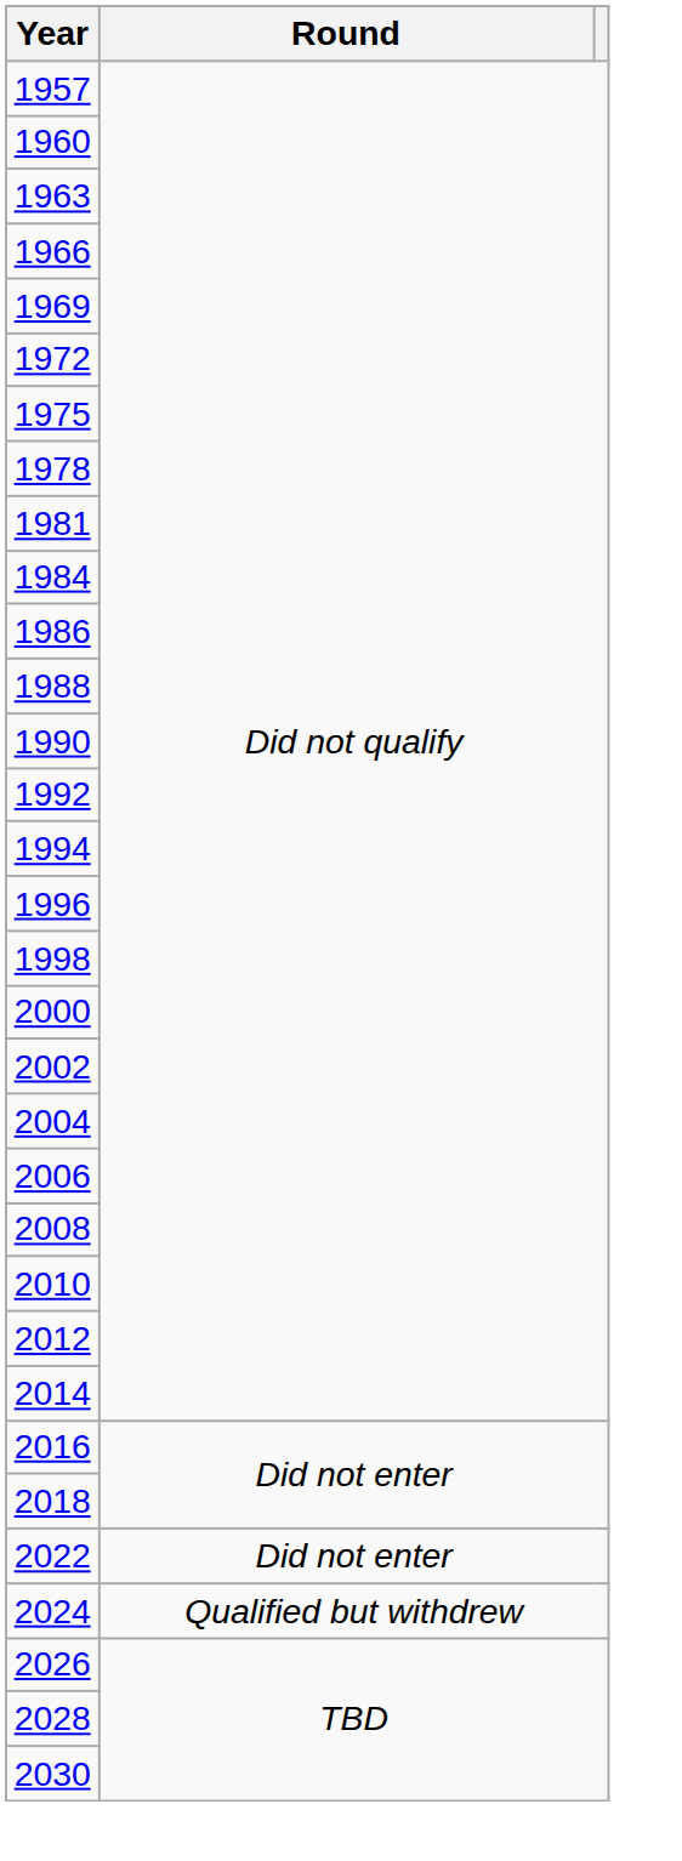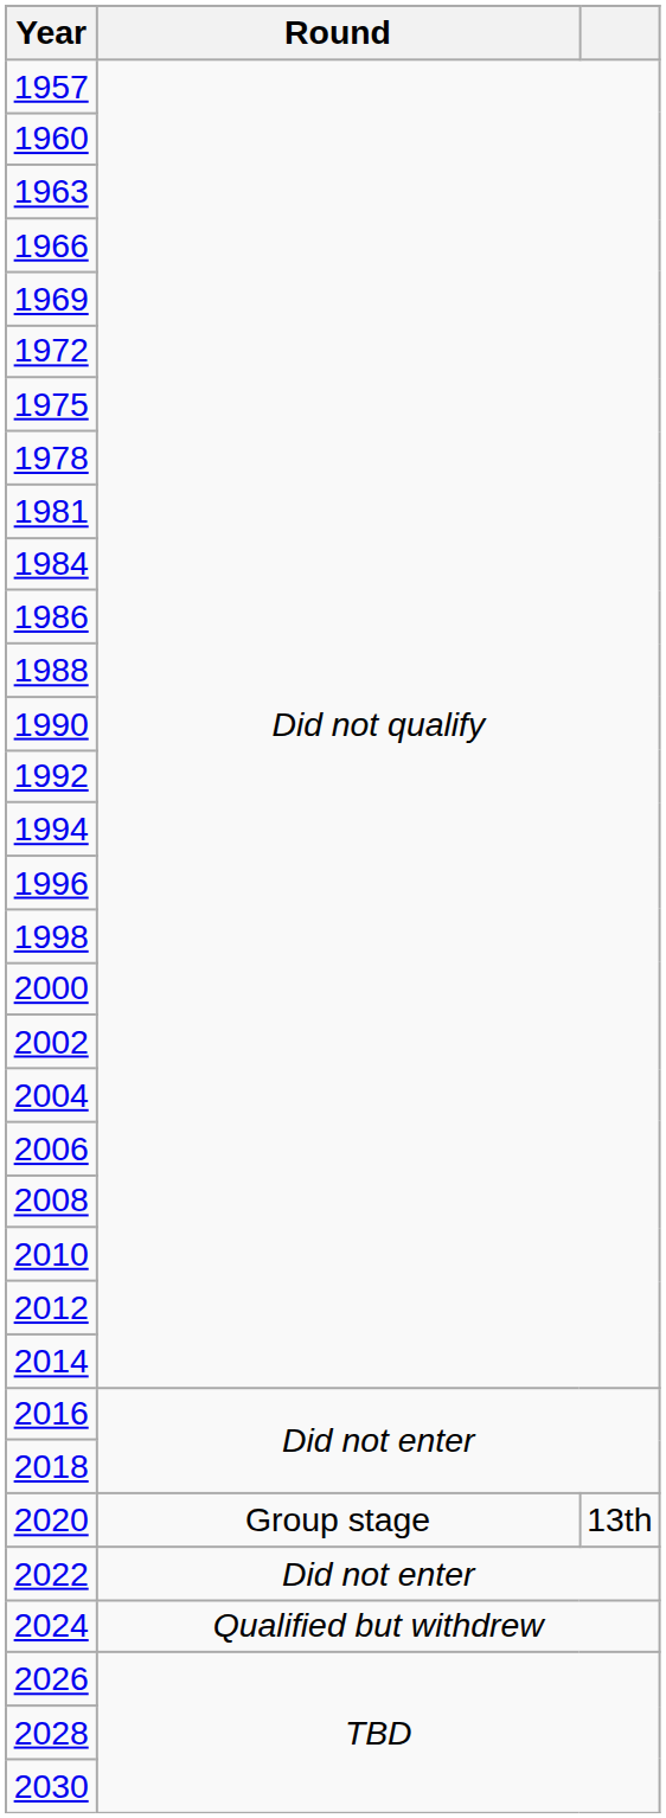 <table class="wikitable" style="text-align: center; font-size:90%">
 <tr>
 <th>Year</th>
 <th style="width:200px">Round</th>
 <th></th>
 </tr>
 <tr>
 <td><a href='#'>1957</a></td>
 <td colspan="2" rowspan="25"><em>Did not qualify</em></td>
 </tr>
 <tr>
 <td><a href='#'>1960</a></td>
 </tr>
 <tr>
 <td><a href='#'>1963</a></td>
 </tr>
 <tr>
 <td><a href='#'>1966</a></td>
 </tr>
 <tr>
 <td><a href='#'>1969</a></td>
 </tr>
 <tr>
 <td><a href='#'>1972</a></td>
 </tr>
 <tr>
 <td><a href='#'>1975</a></td>
 </tr>
 <tr>
 <td><a href='#'>1978</a></td>
 </tr>
 <tr>
 <td><a href='#'>1981</a></td>
 </tr>
 <tr>
 <td><a href='#'>1984</a></td>
 </tr>
 <tr>
 <td><a href='#'>1986</a></td>
 </tr>
 <tr>
 <td><a href='#'>1988</a></td>
 </tr>
 <tr>
 <td><a href='#'>1990</a></td>
 </tr>
 <tr>
 <td><a href='#'>1992</a></td>
 </tr>
 <tr>
 <td><a href='#'>1994</a></td>
 </tr>
 <tr>
 <td><a href='#'>1996</a></td>
 </tr>
 <tr>
 <td><a href='#'>1998</a></td>
 </tr>
 <tr>
 <td><a href='#'>2000</a></td>
 </tr>
 <tr>
 <td><a href='#'>2002</a></td>
 </tr>
 <tr>
 <td><a href='#'>2004</a></td>
 </tr>
 <tr>
 <td><a href='#'>2006</a></td>
 </tr>
 <tr>
 <td><a href='#'>2008</a></td>
 </tr>
 <tr>
 <td><a href='#'>2010</a></td>
 </tr>
 <tr>
 <td><a href='#'>2012</a></td>
 </tr>
 <tr>
 <td><a href='#'>2014</a></td>
 </tr>
 <tr>
 <td><a href='#'>2016</a></td>
 <td colspan="2" rowspan="2"><em>Did not enter</em></td>
 </tr>
 <tr>
 <td><a href='#'>2018</a></td>
 </tr>
 <tr>
+<td><a href='#'>2020</a></td>
+<td>Group stage</td>
+<td>13th</td>
+</tr>
+<tr>
 <td><a href='#'>2022</a></td>
 <td colspan="2"><em>Did not enter</em></td>
 </tr>
 <tr>
 <td><a href='#'>2024</a></td>
 <td colspan="2" rowspan="1"><em>Qualified but withdrew</em></td>
 </tr>
 <tr>
 <td><a href='#'>2026</a></td>
 <td colspan="2" rowspan="3"><em>TBD</em></td>
 </tr>
 <tr>
 <td><a href='#'>2028</a></td>
 </tr>
 <tr>
 <td><a href='#'>2030</a></td>
 </tr>
 </table>
